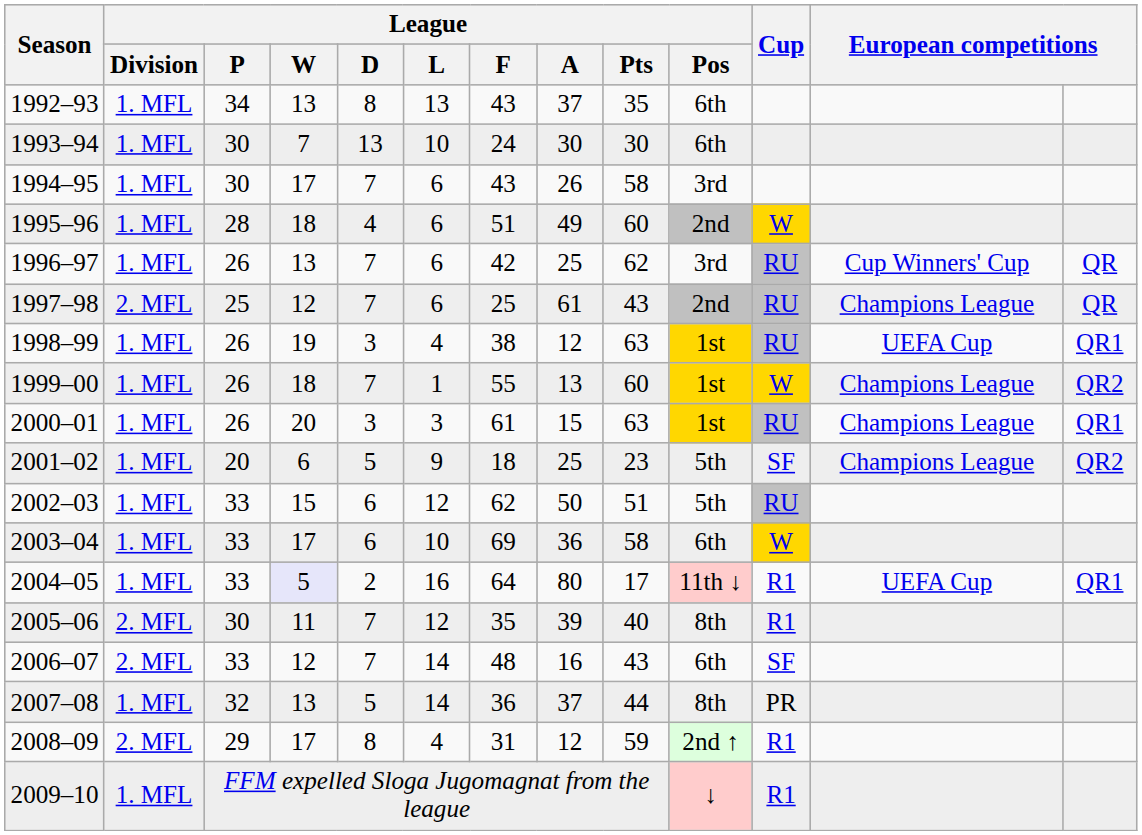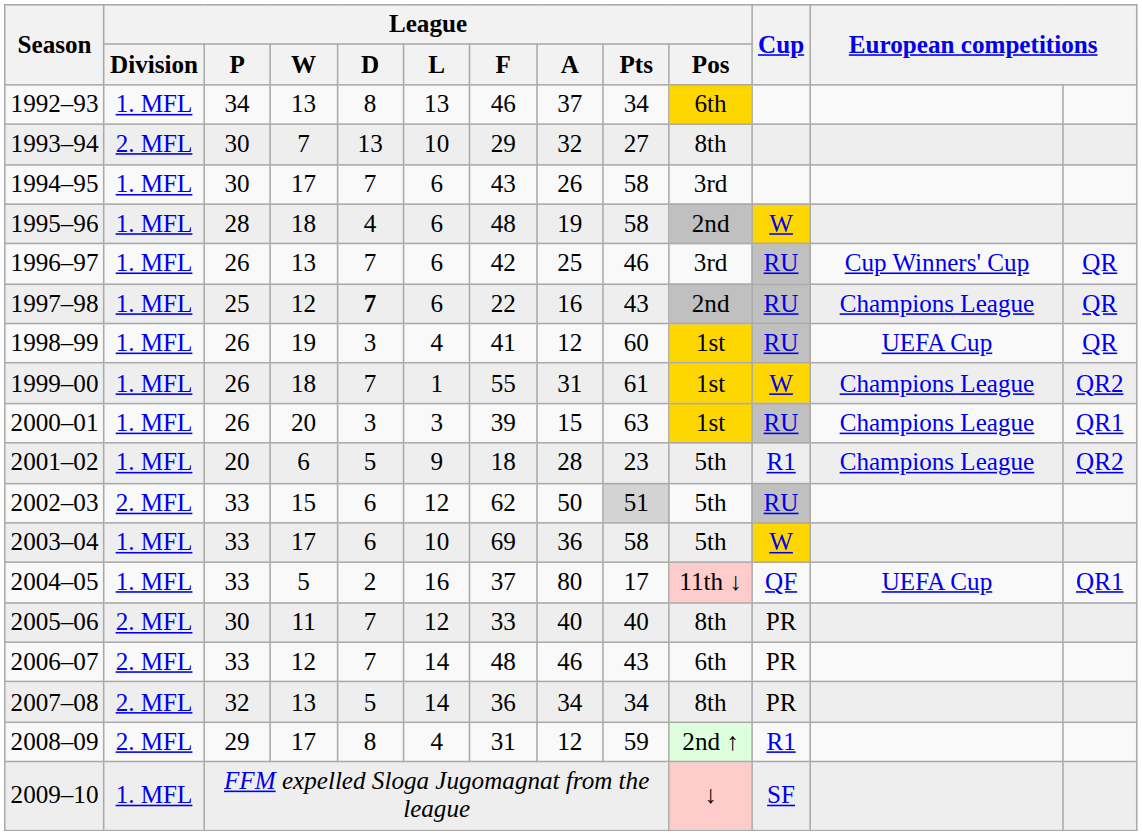 <table class="wikitable" style="text-align:center; font-size:100%">
 <tr>
 <th rowspan=2>Season</th>
 <th colspan=9>League</th>
 <th rowspan=2 width="30"><a href='#'>Cup</a></th>
 <th rowspan=2 colspan=2 width="200"><a href='#'>European competitions</a></th>
 </tr>
 <tr>
 <th>Division</th>
 <th width="35">P</th>
 <th width="35">W</th>
 <th width="35">D</th>
 <th width="35">L</th>
 <th width="35">F</th>
 <th width="35">A</th>
 <th width="35">Pts</th>
 <th width="45">Pos</th>
 </tr>
 <tr>
 <td>1992–93</td>
 <td><a href='#'>1. MFL</a></td>
 <td>34</td>
 <td>13</td>
 <td>8</td>
 <td>13</td>
-<td>43</td>
+<td>46</td>
 <td>37</td>
-<td>35</td>
-<td>6th</td>
+<td>34</td>
+<td style="background: gold;">6th</td>
 <td></td>
 <td></td>
 <td></td>
 </tr>
 <tr bgcolor=#EEEEEE>
 <td>1993–94</td>
-<td><a href='#'>1. MFL</a></td>
+<td><a href='#'>2. MFL</a></td>
 <td>30</td>
 <td>7</td>
 <td>13</td>
 <td>10</td>
-<td>24</td>
-<td>30</td>
-<td>30</td>
-<td>6th</td>
+<td>29</td>
+<td>32</td>
+<td>27</td>
+<td>8th</td>
 <td></td>
 <td></td>
 <td></td>
 </tr>
 <tr>
 <td>1994–95</td>
 <td><a href='#'>1. MFL</a></td>
 <td>30</td>
 <td>17</td>
 <td>7</td>
 <td>6</td>
 <td>43</td>
 <td>26</td>
 <td>58</td>
 <td>3rd</td>
 <td></td>
 <td></td>
 <td></td>
 </tr>
 <tr bgcolor=#EEEEEE>
 <td>1995–96</td>
 <td><a href='#'>1. MFL</a></td>
 <td>28</td>
 <td>18</td>
 <td>4</td>
 <td>6</td>
-<td>51</td>
-<td>49</td>
-<td>60</td>
+<td>48</td>
+<td>19</td>
+<td>58</td>
 <td bgcolor=silver>2nd</td>
 <td bgcolor="gold"><a href='#'>W</a></td>
 <td></td>
 <td></td>
 </tr>
 <tr>
 <td>1996–97</td>
 <td><a href='#'>1. MFL</a></td>
 <td>26</td>
 <td>13</td>
 <td>7</td>
 <td>6</td>
 <td>42</td>
 <td>25</td>
-<td>62</td>
+<td>46</td>
 <td>3rd</td>
 <td bgcolor=silver><a href='#'>RU</a></td>
 <td><a href='#'>Cup Winners' Cup</a></td>
 <td><a href='#'>QR</a></td>
 </tr>
 <tr bgcolor=#EEEEEE>
 <td>1997–98</td>
-<td><a href='#'>2. MFL</a></td>
+<td><a href='#'>1. MFL</a></td>
 <td>25</td>
 <td>12</td>
-<td>7</td>
+<td><strong>7</strong></td>
 <td>6</td>
-<td>25</td>
-<td>61</td>
+<td>22</td>
+<td>16</td>
 <td>43</td>
 <td bgcolor=silver>2nd</td>
 <td bgcolor=silver><a href='#'>RU</a></td>
 <td><a href='#'>Champions League</a></td>
 <td><a href='#'>QR</a></td>
 </tr>
 <tr>
 <td>1998–99</td>
 <td><a href='#'>1. MFL</a></td>
 <td>26</td>
 <td>19</td>
 <td>3</td>
 <td>4</td>
-<td>38</td>
+<td>41</td>
 <td>12</td>
-<td>63</td>
+<td>60</td>
 <td bgcolor="gold">1st</td>
 <td bgcolor=silver><a href='#'>RU</a></td>
 <td><a href='#'>UEFA Cup</a></td>
-<td><a href='#'>QR1</a></td>
+<td><a href='#'>QR</a></td>
 </tr>
 <tr bgcolor=#EEEEEE>
 <td>1999–00</td>
 <td><a href='#'>1. MFL</a></td>
 <td>26</td>
 <td>18</td>
 <td>7</td>
 <td>1</td>
 <td>55</td>
-<td>13</td>
-<td>60</td>
+<td>31</td>
+<td>61</td>
 <td bgcolor="gold">1st</td>
 <td bgcolor="gold"><a href='#'>W</a></td>
 <td><a href='#'>Champions League</a></td>
 <td><a href='#'>QR2</a></td>
 </tr>
 <tr>
 <td>2000–01</td>
 <td><a href='#'>1. MFL</a></td>
 <td>26</td>
 <td>20</td>
 <td>3</td>
 <td>3</td>
-<td>61</td>
+<td>39</td>
 <td>15</td>
 <td>63</td>
 <td bgcolor="gold">1st</td>
 <td bgcolor=silver><a href='#'>RU</a></td>
 <td><a href='#'>Champions League</a></td>
 <td><a href='#'>QR1</a></td>
 </tr>
 <tr bgcolor=#EEEEEE>
 <td>2001–02</td>
 <td><a href='#'>1. MFL</a></td>
 <td>20</td>
 <td>6</td>
 <td>5</td>
 <td>9</td>
 <td>18</td>
-<td>25</td>
+<td>28</td>
 <td>23</td>
 <td>5th</td>
-<td><a href='#'>SF</a></td>
+<td><a href='#'>R1</a></td>
 <td><a href='#'>Champions League</a></td>
 <td><a href='#'>QR2</a></td>
 </tr>
 <tr>
 <td>2002–03</td>
-<td><a href='#'>1. MFL</a></td>
+<td><a href='#'>2. MFL</a></td>
 <td>33</td>
 <td>15</td>
 <td>6</td>
 <td>12</td>
 <td>62</td>
 <td>50</td>
-<td>51</td>
+<td style="background: lightgrey;">51</td>
 <td>5th</td>
 <td bgcolor=silver><a href='#'>RU</a></td>
 <td></td>
 <td></td>
 </tr>
 <tr bgcolor=#EEEEEE>
 <td>2003–04</td>
 <td><a href='#'>1. MFL</a></td>
 <td>33</td>
 <td>17</td>
 <td>6</td>
 <td>10</td>
 <td>69</td>
 <td>36</td>
 <td>58</td>
-<td>6th</td>
+<td>5th</td>
 <td bgcolor=gold><a href='#'>W</a></td>
 <td></td>
 <td></td>
 </tr>
 <tr>
 <td>2004–05</td>
 <td><a href='#'>1. MFL</a></td>
 <td>33</td>
-<td style="background: lavender;">5</td>
+<td>5</td>
 <td>2</td>
 <td>16</td>
-<td>64</td>
+<td>37</td>
 <td>80</td>
 <td>17</td>
 <td bgcolor="#FFCCCC">11th ↓</td>
-<td><a href='#'>R1</a></td>
+<td><a href='#'>QF</a></td>
 <td><a href='#'>UEFA Cup</a></td>
 <td><a href='#'>QR1</a></td>
 </tr>
 <tr bgcolor=#EEEEEE>
 <td>2005–06</td>
 <td><a href='#'>2. MFL</a></td>
 <td>30</td>
 <td>11</td>
 <td>7</td>
 <td>12</td>
-<td>35</td>
-<td>39</td>
+<td>33</td>
+<td>40</td>
 <td>40</td>
 <td>8th</td>
-<td><a href='#'>R1</a></td>
+<td>PR</td>
 <td></td>
 <td></td>
 </tr>
 <tr>
 <td>2006–07</td>
 <td><a href='#'>2. MFL</a></td>
 <td>33</td>
 <td>12</td>
 <td>7</td>
 <td>14</td>
 <td>48</td>
-<td>16</td>
+<td>46</td>
 <td>43</td>
 <td>6th</td>
-<td><a href='#'>SF</a></td>
+<td>PR</td>
 <td></td>
 <td></td>
 </tr>
 <tr bgcolor=#EEEEEE>
 <td>2007–08</td>
-<td><a href='#'>1. MFL</a></td>
+<td><a href='#'>2. MFL</a></td>
 <td>32</td>
 <td>13</td>
 <td>5</td>
 <td>14</td>
 <td>36</td>
-<td>37</td>
-<td>44</td>
+<td>34</td>
+<td>34</td>
 <td>8th</td>
 <td>PR</td>
 <td></td>
 <td></td>
 </tr>
 <tr>
 <td>2008–09</td>
 <td><a href='#'>2. MFL</a></td>
 <td>29</td>
 <td>17</td>
 <td>8</td>
 <td>4</td>
 <td>31</td>
 <td>12</td>
 <td>59</td>
 <td bgcolor="#DDFFDD">2nd ↑</td>
 <td><a href='#'>R1</a></td>
 <td></td>
 <td></td>
 </tr>
 <tr bgcolor=#EEEEEE>
 <td>2009–10</td>
 <td><a href='#'>1. MFL</a></td>
 <td colspan=7><em><a href='#'>FFM</a> expelled Sloga Jugomagnat from the league</em></td>
 <td bgcolor="#FFCCCC">↓</td>
-<td><a href='#'>R1</a></td>
+<td><a href='#'>SF</a></td>
 <td></td>
 <td></td>
 </tr>
 </table>
